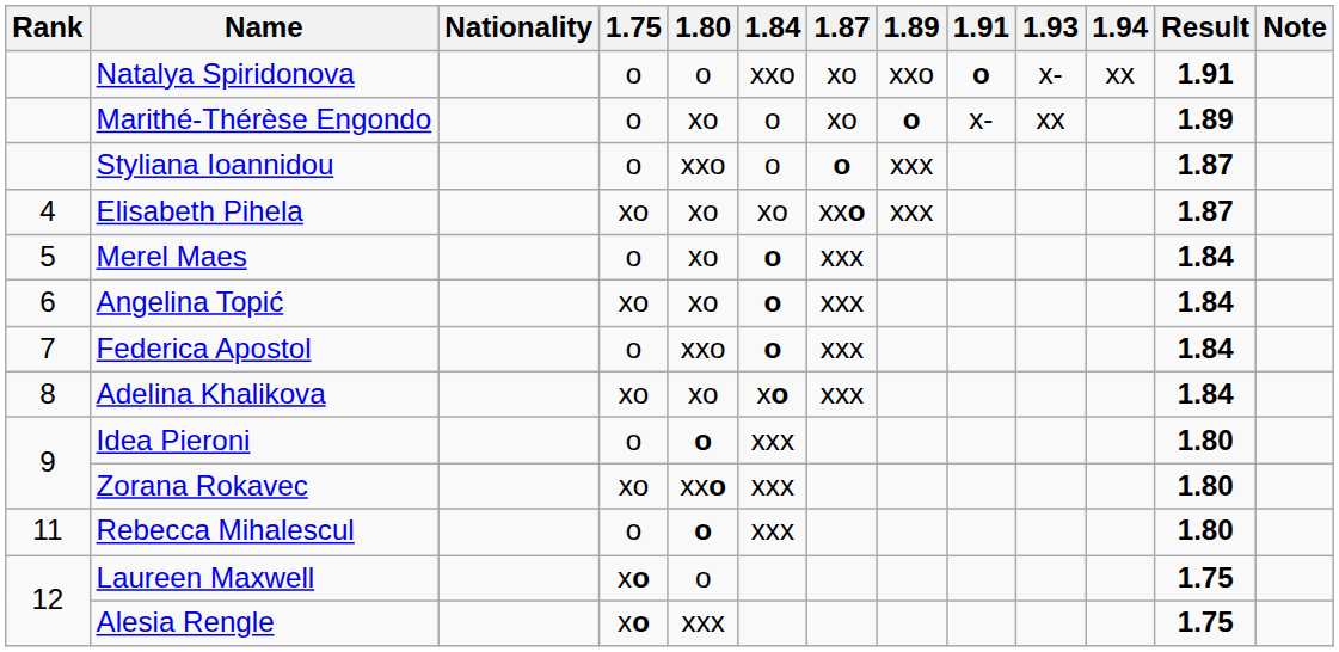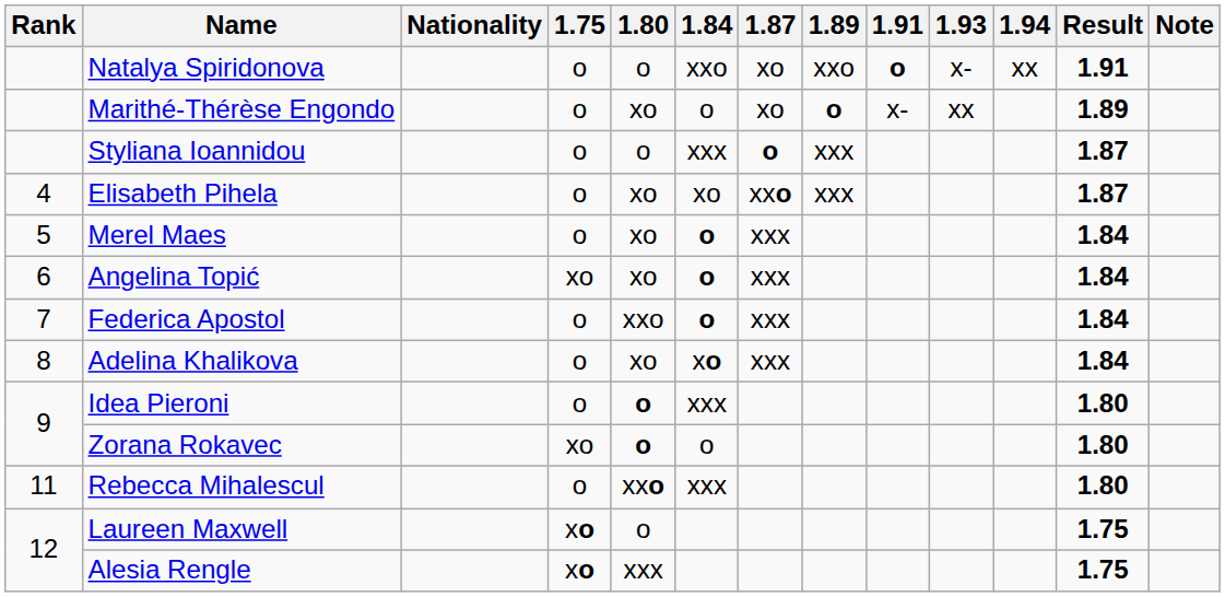 <table class="wikitable sortable" style="text-align:center">
 <tr>
 <th>Rank</th>
 <th>Name</th>
 <th>Nationality</th>
 <th>1.75</th>
 <th>1.80</th>
 <th>1.84</th>
 <th>1.87</th>
 <th>1.89</th>
 <th>1.91</th>
 <th>1.93</th>
 <th>1.94</th>
 <th>Result</th>
 <th>Note</th>
 </tr>
 <tr>
 <td></td>
 <td align=left><a href='#'>Natalya Spiridonova</a></td>
 <td align=left></td>
 <td>o</td>
 <td>o</td>
 <td>xxo</td>
 <td>xo</td>
 <td>xxo</td>
 <td><strong>o</strong></td>
 <td>x-</td>
 <td>xx</td>
 <td><strong>1.91</strong></td>
 <td></td>
 </tr>
 <tr>
 <td></td>
 <td align=left><a href='#'>Marithé-Thérèse Engondo</a></td>
 <td align="left"></td>
 <td>o</td>
 <td>xo</td>
 <td>o</td>
 <td>xo</td>
 <td><strong>o</strong></td>
 <td>x-</td>
 <td>xx</td>
 <td></td>
 <td><strong>1.89</strong></td>
 <td></td>
 </tr>
 <tr>
 <td></td>
 <td align=left><a href='#'>Styliana Ioannidou</a></td>
 <td align=left></td>
 <td>o</td>
-<td>xxo</td>
 <td>o</td>
+<td>xxx</td>
 <td><strong>o</strong></td>
 <td>xxx</td>
 <td></td>
 <td></td>
 <td></td>
 <td><strong>1.87</strong></td>
 <td></td>
 </tr>
 <tr>
 <td>4</td>
 <td align=left><a href='#'>Elisabeth Pihela</a></td>
 <td align=left></td>
-<td>xo</td>
+<td>o</td>
 <td>xo</td>
 <td>xo</td>
 <td>xx<strong>o</strong></td>
 <td>xxx</td>
 <td></td>
 <td></td>
 <td></td>
 <td><strong>1.87</strong></td>
 <td></td>
 </tr>
 <tr>
 <td>5</td>
 <td align=left><a href='#'>Merel Maes</a></td>
 <td align=left></td>
 <td>o</td>
 <td>xo</td>
 <td><strong>o</strong></td>
 <td>xxx</td>
 <td></td>
 <td></td>
 <td></td>
 <td></td>
 <td><strong>1.84</strong></td>
 <td></td>
 </tr>
 <tr>
 <td>6</td>
 <td align=left><a href='#'>Angelina Topić</a></td>
 <td align=left></td>
 <td>xo</td>
 <td>xo</td>
 <td><strong>o</strong></td>
 <td>xxx</td>
 <td></td>
 <td></td>
 <td></td>
 <td></td>
 <td><strong>1.84</strong></td>
 <td></td>
 </tr>
 <tr>
 <td>7</td>
 <td align=left><a href='#'>Federica Apostol</a></td>
 <td align=left></td>
 <td>o</td>
 <td>xxo</td>
 <td><strong>o</strong></td>
 <td>xxx</td>
 <td></td>
 <td></td>
 <td></td>
 <td></td>
 <td><strong>1.84</strong></td>
 <td></td>
 </tr>
 <tr>
 <td>8</td>
 <td align=left><a href='#'>Adelina Khalikova</a></td>
 <td align=left></td>
-<td>xo</td>
+<td>o</td>
 <td>xo</td>
 <td>x<strong>o</strong></td>
 <td>xxx</td>
 <td></td>
 <td></td>
 <td></td>
 <td></td>
 <td><strong>1.84</strong></td>
 <td></td>
 </tr>
 <tr>
 <td rowspan=2>9</td>
 <td align=left><a href='#'>Idea Pieroni</a></td>
 <td align=left></td>
 <td>o</td>
 <td><strong>o</strong></td>
 <td>xxx</td>
 <td></td>
 <td></td>
 <td></td>
 <td></td>
 <td></td>
 <td><strong>1.80</strong></td>
 <td></td>
 </tr>
 <tr>
 <td align="left"><a href='#'>Zorana Rokavec</a></td>
 <td align=left></td>
 <td>xo</td>
-<td>xx<strong>o</strong></td>
-<td>xxx</td>
+<td><strong>o</strong></td>
+<td>o</td>
 <td></td>
 <td></td>
 <td></td>
 <td></td>
 <td></td>
 <td><strong>1.80</strong></td>
 <td></td>
 </tr>
 <tr>
 <td>11</td>
 <td align=left><a href='#'>Rebecca Mihalescul</a></td>
 <td align=left></td>
 <td>o</td>
-<td><strong>o</strong></td>
+<td>xx<strong>o</strong></td>
 <td>xxx</td>
 <td></td>
 <td></td>
 <td></td>
 <td></td>
 <td></td>
 <td><strong>1.80</strong></td>
 <td></td>
 </tr>
 <tr>
 <td rowspan=2>12</td>
 <td align=left><a href='#'>Laureen Maxwell</a></td>
 <td align=left></td>
 <td>x<strong>o</strong></td>
 <td>o</td>
 <td></td>
 <td></td>
 <td></td>
 <td></td>
 <td></td>
 <td></td>
 <td><strong>1.75</strong></td>
 <td></td>
 </tr>
 <tr>
 <td align=left><a href='#'>Alesia Rengle</a></td>
 <td align=left></td>
 <td>x<strong>o</strong></td>
 <td>xxx</td>
 <td></td>
 <td></td>
 <td></td>
 <td></td>
 <td></td>
 <td></td>
 <td><strong>1.75</strong></td>
 <td></td>
 </tr>
 </table>
